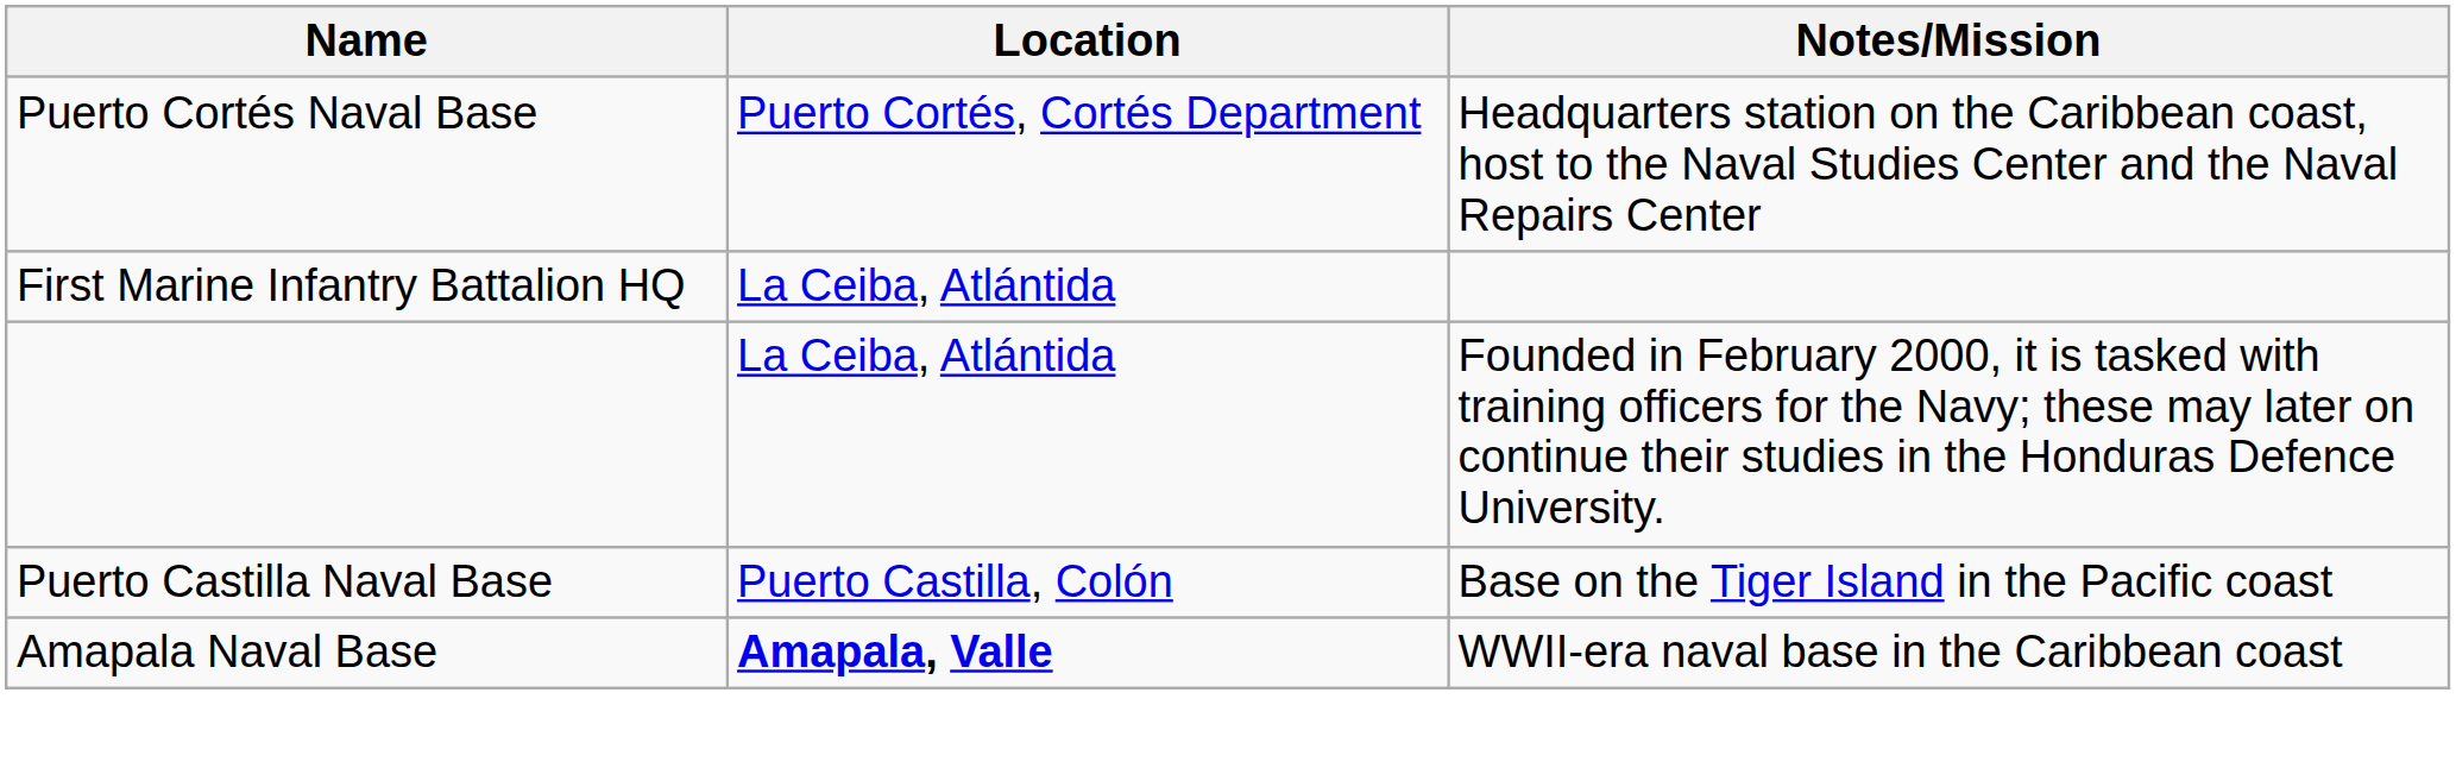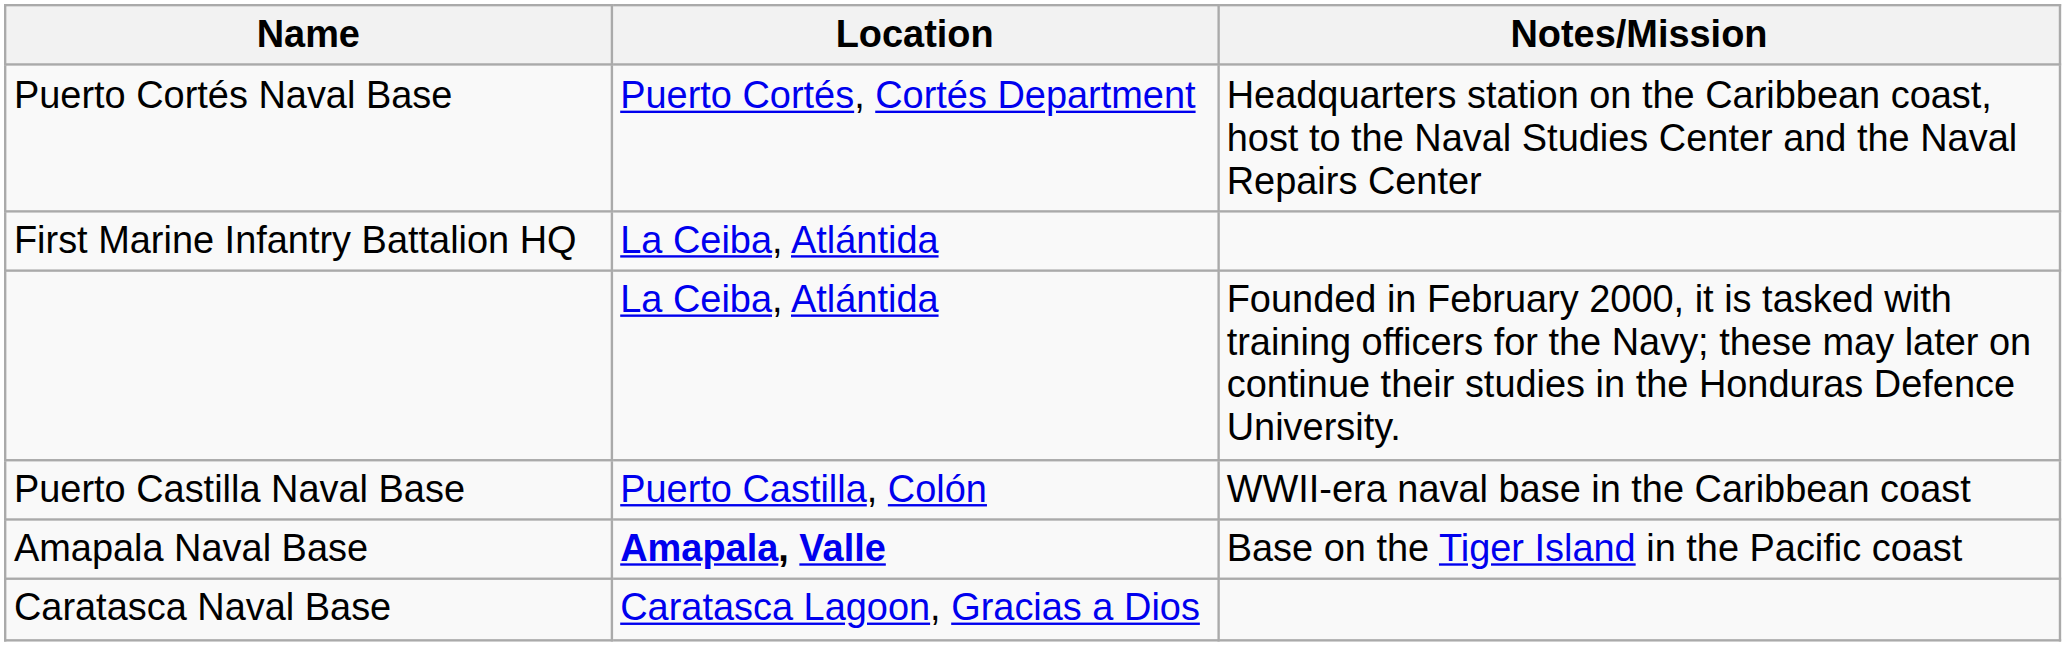 <table class="wikitable sortable">
 <tr>
 <th scope="col" width="250">Name</th>
 <th scope="col" width="250">Location</th>
 <th scope="col" width="350">Notes/Mission</th>
 </tr>
 <tr valign="top">
 <td>Puerto Cortés Naval Base</td>
 <td><a href='#'>Puerto Cortés</a>, <a href='#'>Cortés Department</a></td>
 <td>Headquarters station on the Caribbean coast, host to the Naval Studies Center and the Naval Repairs Center</td>
 </tr>
 <tr valign="top">
 <td>First Marine Infantry Battalion HQ</td>
 <td><a href='#'>La Ceiba</a>, <a href='#'>Atlántida</a></td>
 <td></td>
 </tr>
 <tr valign="top">
 <td></td>
 <td><a href='#'>La Ceiba</a>, <a href='#'>Atlántida</a></td>
 <td>Founded in February 2000, it is tasked with training officers for the Navy; these may later on continue their studies in the Honduras Defence University.</td>
 </tr>
 <tr valign="top">
 <td>Puerto Castilla Naval Base</td>
 <td><a href='#'>Puerto Castilla</a>, <a href='#'>Colón</a></td>
-<td>Base on the <a href='#'>Tiger Island</a> in the Pacific coast</td>
+<td>WWII-era naval base in the Caribbean coast</td>
 </tr>
 <tr valign="top">
 <td>Amapala Naval Base</td>
 <td><strong><a href='#'>Amapala</a>, <a href='#'>Valle</a></strong></td>
-<td>WWII-era naval base in the Caribbean coast</td>
+<td>Base on the <a href='#'>Tiger Island</a> in the Pacific coast</td>
+</tr>
+<tr valign="top">
+<td>Caratasca Naval Base</td>
+<td><a href='#'>Caratasca Lagoon</a>, <a href='#'>Gracias a Dios</a></td>
+<td></td>
 </tr>
 </table>
